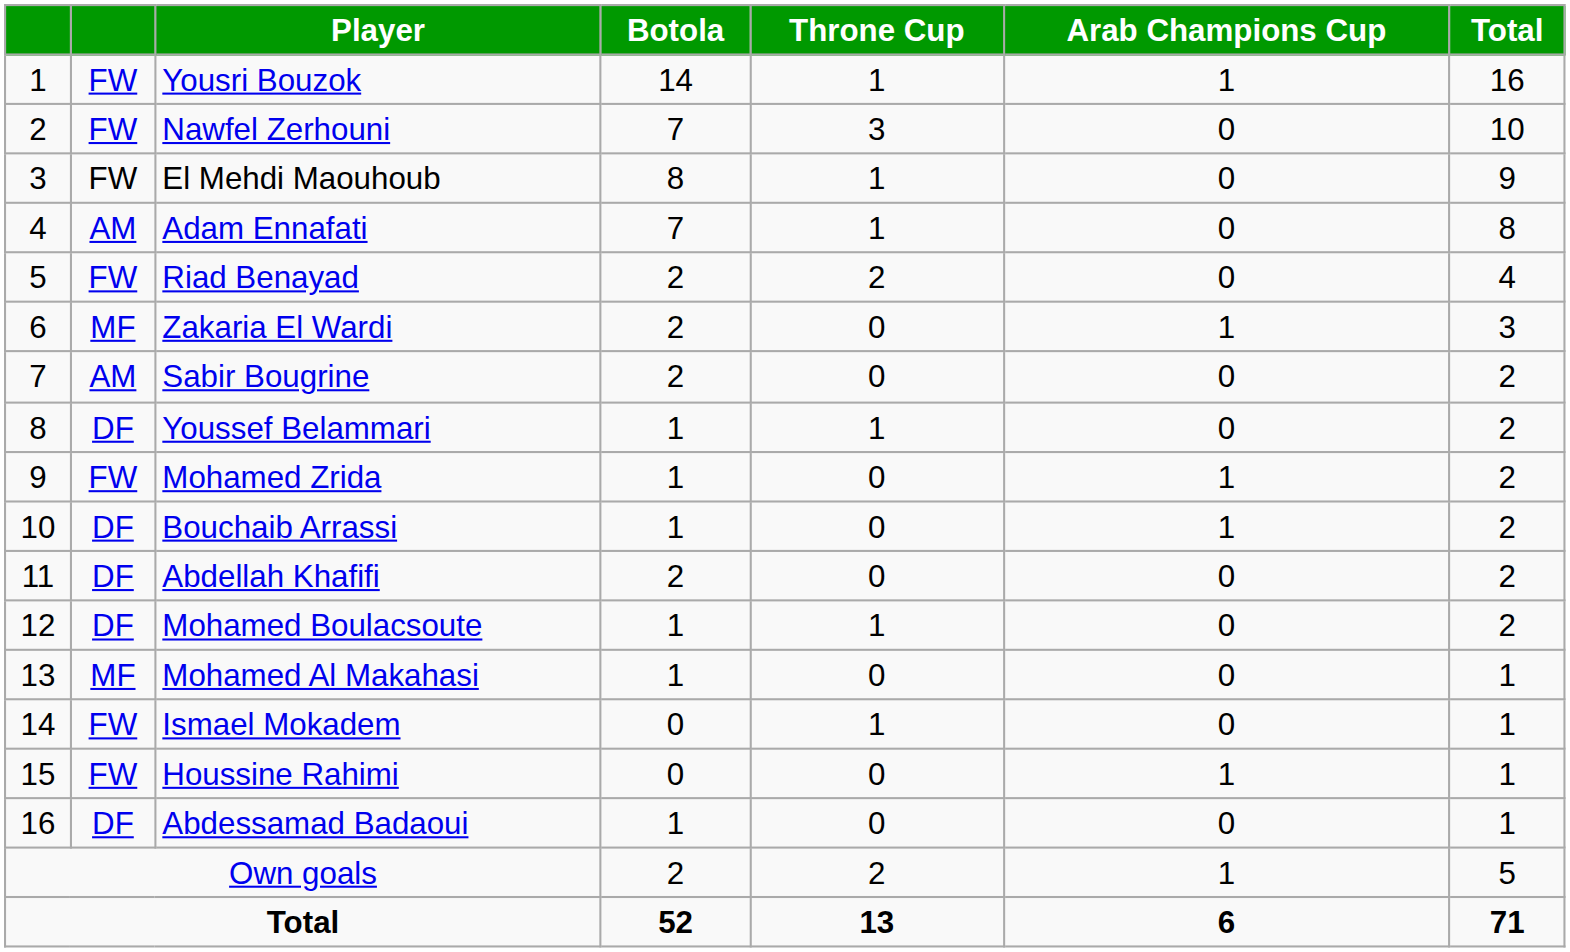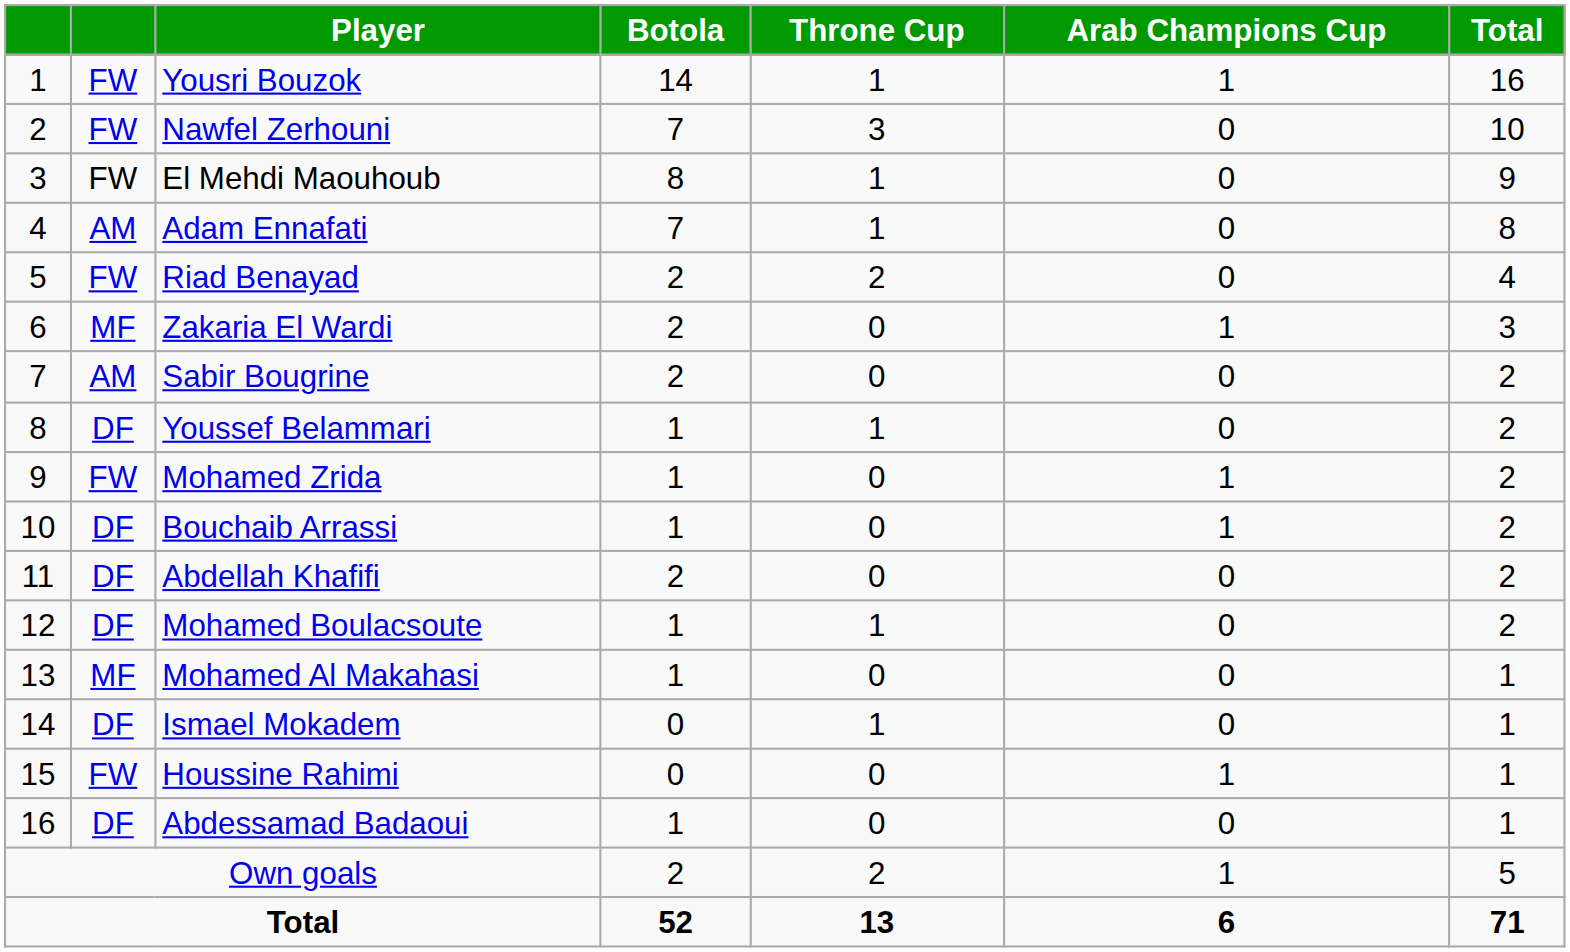 <table class="wikitable sortable" style="width:60%; text-align:center; font-size:95%; text-align:centre;">
 <tr>
 <th style="background:#009900; color:white;"></th>
 <th style="background:#009900; color:white;"></th>
 <th style="background:#009900; color:white;">Player</th>
 <th style="background:#009900; color:white;">Botola</th>
 <th style="background:#009900; color:white;">Throne Cup</th>
 <th style="background:#009900; color:white;">Arab Champions Cup</th>
 <th style="background:#009900; color:white;">Total</th>
 </tr>
 <tr>
 <td rowspan="-">1</td>
 <td><a href='#'>FW</a></td>
 <td style="text-align:left;"> <a href='#'>Yousri Bouzok</a></td>
 <td rowspan="-">14</td>
 <td rowspan="-">1</td>
 <td rowspan="-">1</td>
 <td rowspan="-">16</td>
 </tr>
 <tr>
 <td rowspan="-">2</td>
 <td><a href='#'>FW</a></td>
 <td style="text-align:left;"> <a href='#'>Nawfel Zerhouni</a></td>
 <td>7</td>
 <td rowspan="-">3</td>
 <td rowspan="-">0</td>
 <td>10</td>
 </tr>
 <tr>
 <td rowspan="-">3</td>
 <td>FW</td>
 <td style="text-align:left;"> El Mehdi Maouhoub</td>
 <td>8</td>
 <td>1</td>
 <td>0</td>
 <td>9</td>
 </tr>
 <tr>
 <td rowspan="-">4</td>
 <td><a href='#'>AM</a></td>
 <td style="text-align:left;"> <a href='#'>Adam Ennafati</a></td>
 <td rowspan="-">7</td>
 <td rowspan="-">1</td>
 <td rowspan="-">0</td>
 <td rowspan="-">8</td>
 </tr>
 <tr>
 <td rowspan="-">5</td>
 <td><a href='#'>FW</a></td>
 <td style="text-align:left;"> <a href='#'>Riad Benayad</a></td>
 <td>2</td>
 <td>2</td>
 <td>0</td>
 <td>4</td>
 </tr>
 <tr>
 <td rowspan="-">6</td>
 <td><a href='#'>MF</a></td>
 <td style="text-align:left;"> <a href='#'>Zakaria El Wardi</a></td>
 <td rowspan="-">2</td>
 <td rowspan="-">0</td>
 <td rowspan="-">1</td>
 <td rowspan="-">3</td>
 </tr>
 <tr>
 <td rowspan="-">7</td>
 <td><a href='#'>AM</a></td>
 <td style="text-align:left;"> <a href='#'>Sabir Bougrine</a></td>
 <td rowspan="-">2</td>
 <td rowspan="-">0</td>
 <td rowspan="-">0</td>
 <td rowspan="-">2</td>
 </tr>
 <tr>
 <td rowspan="-">8</td>
 <td><a href='#'>DF</a></td>
 <td style="text-align:left;"> <a href='#'>Youssef Belammari</a></td>
 <td>1</td>
 <td>1</td>
 <td>0</td>
 <td>2</td>
 </tr>
 <tr>
 <td rowspan="-">9</td>
 <td><a href='#'>FW</a></td>
 <td style="text-align:left;"> <a href='#'>Mohamed Zrida</a></td>
 <td rowspan="-">1</td>
 <td rowspan="-">0</td>
 <td rowspan="-">1</td>
 <td rowspan="-">2</td>
 </tr>
 <tr>
 <td rowspan="-">10</td>
 <td><a href='#'>DF</a></td>
 <td style="text-align:left;"> <a href='#'>Bouchaib Arrassi</a></td>
 <td rowspan="-">1</td>
 <td rowspan="-">0</td>
 <td rowspan="-">1</td>
 <td rowspan="-">2</td>
 </tr>
 <tr>
 <td>11</td>
 <td><a href='#'>DF</a></td>
 <td style="text-align:left;"> <a href='#'>Abdellah Khafifi</a></td>
 <td>2</td>
 <td>0</td>
 <td>0</td>
 <td>2</td>
 </tr>
 <tr>
 <td rowspan="-">12</td>
 <td><a href='#'>DF</a></td>
 <td style="text-align:left;"> <a href='#'>Mohamed Boulacsoute</a></td>
 <td>1</td>
 <td>1</td>
 <td>0</td>
 <td>2</td>
 </tr>
 <tr>
 <td rowspan="-">13</td>
 <td><a href='#'>MF</a></td>
 <td style="text-align:left;"> <a href='#'>Mohamed Al Makahasi</a></td>
 <td rowspan="-">1</td>
 <td rowspan="-">0</td>
 <td rowspan="-">0</td>
 <td rowspan="-">1</td>
 </tr>
 <tr>
 <td rowspan="-">14</td>
-<td><a href='#'>FW</a></td>
+<td><a href='#'>DF</a></td>
 <td style="text-align:left;"> <a href='#'>Ismael Mokadem</a></td>
 <td>0</td>
 <td>1</td>
 <td>0</td>
 <td>1</td>
 </tr>
 <tr>
 <td rowspan="-">15</td>
 <td><a href='#'>FW</a></td>
 <td style="text-align:left;"> <a href='#'>Houssine Rahimi</a></td>
 <td rowspan="-">0</td>
 <td rowspan="-">0</td>
 <td rowspan="-">1</td>
 <td rowspan="-">1</td>
 </tr>
 <tr>
 <td>16</td>
 <td><a href='#'>DF</a></td>
 <td style="text-align:left;"> <a href='#'>Abdessamad Badaoui</a></td>
 <td rowspan="-">1</td>
 <td rowspan="-">0</td>
 <td rowspan="-">0</td>
 <td rowspan="-">1</td>
 </tr>
 <tr>
 <td colspan="3"><a href='#'>Own goals</a></td>
 <td rowspan="-">2</td>
 <td rowspan="-">2</td>
 <td rowspan="-">1</td>
 <td rowspan="-">5</td>
 </tr>
 <tr class="sortbottom">
 <td colspan="3"><strong>Total</strong></td>
 <td rowspan="-"><strong>52</strong></td>
 <td rowspan="-"><strong>13</strong></td>
 <td rowspan="-"><strong>6</strong></td>
 <td rowspan="-"><strong>71</strong></td>
 </tr>
 </table>
